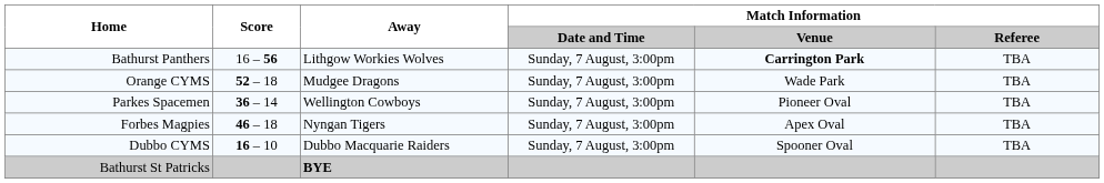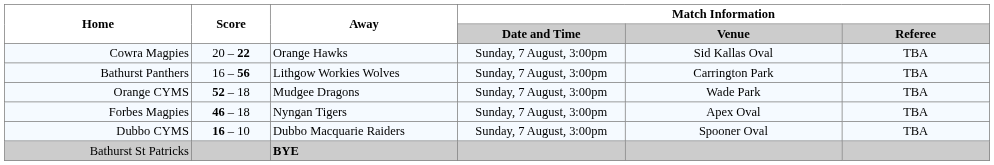 <table border="1" cellpadding="3" cellspacing="0" width="100%" style="border-collapse:collapse;  text-align:center;">
 <tr>
 <th rowspan="2" width="19%">Home</th>
 <th rowspan="2" width="8%">Score</th>
 <th rowspan="2" width="19%">Away</th>
 <th colspan="3">Match Information</th>
 </tr>
 <tr style="background:#CCCCCC">
 <th width="17%">Date and Time</th>
 <th width="22%">Venue</th>
 <th width="50%">Referee</th>
 </tr>
 <tr style="text-align:center; background:#f5faff;">
+<td align="right">Cowra Magpies </td>
+<td>20 – <strong>22</strong></td>
+<td align="left"> Orange Hawks</td>
+<td>Sunday, 7 August, 3:00pm</td>
+<td>Sid Kallas Oval</td>
+<td>TBA</td>
+</tr>
+<tr style="text-align:center; background:#f5faff;">
 <td align="right">Bathurst Panthers </td>
 <td>16 – <strong>56</strong></td>
 <td align="left"> Lithgow Workies Wolves</td>
 <td>Sunday, 7 August, 3:00pm</td>
-<td><strong>Carrington Park</strong></td>
+<td>Carrington Park</td>
 <td>TBA</td>
 </tr>
 <tr style="text-align:center; background:#f5faff;">
 <td align="right">Orange CYMS </td>
 <td><strong>52</strong> – 18</td>
 <td align="left"> Mudgee Dragons</td>
 <td>Sunday, 7 August, 3:00pm</td>
 <td>Wade Park</td>
-<td>TBA</td>
-</tr>
-<tr style="text-align:center; background:#f5faff;">
-<td align="right">Parkes Spacemen </td>
-<td><strong>36</strong> – 14</td>
-<td align="left"> Wellington Cowboys</td>
-<td>Sunday, 7 August, 3:00pm</td>
-<td>Pioneer Oval</td>
 <td>TBA</td>
 </tr>
 <tr style="text-align:center; background:#f5faff;">
 <td align="right">Forbes Magpies </td>
 <td><strong>46</strong> – 18</td>
 <td align="left"> Nyngan Tigers</td>
 <td>Sunday, 7 August, 3:00pm</td>
 <td>Apex Oval</td>
 <td>TBA</td>
 </tr>
 <tr style="text-align:center; background:#f5faff;">
 <td align="right">Dubbo CYMS </td>
 <td><strong>16</strong> – 10</td>
 <td align="left"> Dubbo Macquarie Raiders</td>
 <td>Sunday, 7 August, 3:00pm</td>
 <td>Spooner Oval</td>
 <td>TBA</td>
 </tr>
 <tr style="text-align:center; background:#CCCCCC;">
 <td align="right">Bathurst St Patricks </td>
 <td></td>
 <td align="left"><strong>BYE</strong></td>
 <td></td>
 <td></td>
 <td></td>
 </tr>
 </table>
